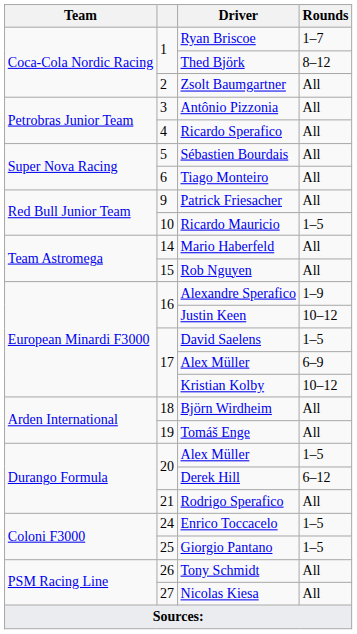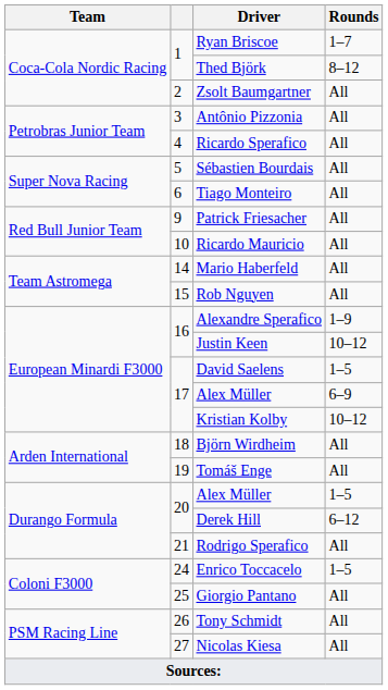 <table class="wikitable" style="font-size:85%">
 <tr>
 <th>Team</th>
 <th></th>
 <th>Driver</th>
 <th>Rounds</th>
 </tr>
 <tr>
 <td rowspan=3> <a href='#'>Coca-Cola Nordic Racing</a></td>
 <td rowspan=2>1</td>
 <td> <a href='#'>Ryan Briscoe</a></td>
 <td>1–7</td>
 </tr>
 <tr>
 <td> <a href='#'>Thed Björk</a></td>
 <td>8–12</td>
 </tr>
 <tr>
 <td>2</td>
 <td> <a href='#'>Zsolt Baumgartner</a></td>
 <td>All</td>
 </tr>
 <tr>
 <td rowspan=2> <a href='#'>Petrobras Junior Team</a></td>
 <td>3</td>
 <td> <a href='#'>Antônio Pizzonia</a></td>
 <td>All</td>
 </tr>
 <tr>
 <td>4</td>
 <td> <a href='#'>Ricardo Sperafico</a></td>
 <td>All</td>
 </tr>
 <tr>
 <td rowspan=2> <a href='#'>Super Nova Racing</a></td>
 <td>5</td>
 <td> <a href='#'>Sébastien Bourdais</a></td>
 <td>All</td>
 </tr>
 <tr>
 <td>6</td>
 <td> <a href='#'>Tiago Monteiro</a></td>
 <td>All</td>
 </tr>
 <tr>
 <td rowspan=2> <a href='#'>Red Bull Junior Team</a></td>
 <td>9</td>
 <td> <a href='#'>Patrick Friesacher</a></td>
 <td>All</td>
 </tr>
 <tr>
 <td>10</td>
 <td> <a href='#'>Ricardo Mauricio</a></td>
-<td>1–5</td>
+<td>All</td>
 </tr>
 <tr>
 <td rowspan=2> <a href='#'>Team Astromega</a></td>
 <td>14</td>
 <td> <a href='#'>Mario Haberfeld</a></td>
 <td>All</td>
 </tr>
 <tr>
 <td>15</td>
 <td> <a href='#'>Rob Nguyen</a></td>
 <td>All</td>
 </tr>
 <tr>
 <td rowspan=5> <a href='#'>European Minardi F3000</a></td>
 <td rowspan=2>16</td>
 <td> <a href='#'>Alexandre Sperafico</a></td>
 <td>1–9</td>
 </tr>
 <tr>
 <td> <a href='#'>Justin Keen</a></td>
 <td>10–12</td>
 </tr>
 <tr>
 <td rowspan=3>17</td>
 <td> <a href='#'>David Saelens</a></td>
 <td>1–5</td>
 </tr>
 <tr>
 <td> <a href='#'>Alex Müller</a></td>
 <td>6–9</td>
 </tr>
 <tr>
 <td> <a href='#'>Kristian Kolby</a></td>
 <td>10–12</td>
 </tr>
 <tr>
 <td rowspan=2> <a href='#'>Arden International</a></td>
 <td>18</td>
 <td> <a href='#'>Björn Wirdheim</a></td>
 <td>All</td>
 </tr>
 <tr>
 <td>19</td>
 <td> <a href='#'>Tomáš Enge</a></td>
 <td>All</td>
 </tr>
 <tr>
 <td rowspan=3> <a href='#'>Durango Formula</a></td>
 <td rowspan=2>20</td>
 <td> <a href='#'>Alex Müller</a></td>
 <td>1–5</td>
 </tr>
 <tr>
 <td> <a href='#'>Derek Hill</a></td>
 <td>6–12</td>
 </tr>
 <tr>
 <td>21</td>
 <td> <a href='#'>Rodrigo Sperafico</a></td>
 <td>All</td>
 </tr>
 <tr>
 <td rowspan=2> <a href='#'>Coloni F3000</a></td>
 <td>24</td>
 <td> <a href='#'>Enrico Toccacelo</a></td>
 <td>1–5</td>
 </tr>
 <tr>
 <td>25</td>
 <td> <a href='#'>Giorgio Pantano</a></td>
-<td>1–5</td>
+<td>All</td>
 </tr>
 <tr>
 <td rowspan=2> <a href='#'>PSM Racing Line</a></td>
 <td>26</td>
 <td> <a href='#'>Tony Schmidt</a></td>
 <td>All</td>
 </tr>
 <tr>
 <td>27</td>
 <td> <a href='#'>Nicolas Kiesa</a></td>
 <td>All</td>
 </tr>
 <tr class="sortbottom">
 <td colspan="4" style="background-color:#EAECF0;text-align:center"><strong>Sources:</strong></td>
 </tr>
 </table>
